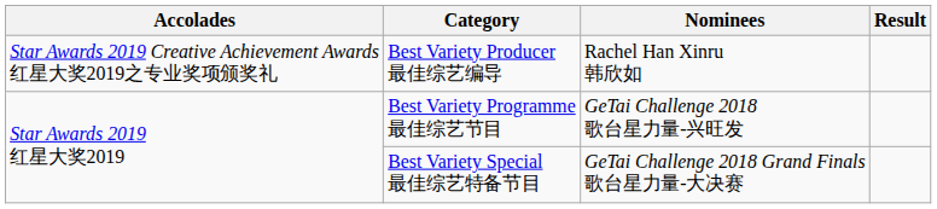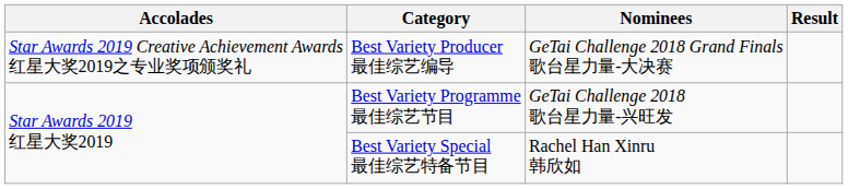 <table class="wikitable sortable">
 <tr>
 <th>Accolades</th>
 <th>Category</th>
 <th>Nominees</th>
 <th>Result</th>
 </tr>
 <tr>
 <td><em><a href='#'>Star Awards 2019</a> Creative Achievement Awards</em> <br> 红星大奖2019之专业奖项颁奖礼</td>
 <td><a href='#'>Best Variety Producer</a> <br> 最佳综艺编导</td>
-<td>Rachel Han Xinru<br>韩欣如</td>
+<td><em>GeTai Challenge 2018 Grand Finals</em> <br> 歌台星力量-大决赛</td>
 <td></td>
 </tr>
 <tr>
 <td rowspan=2><em><a href='#'>Star Awards 2019</a></em> <br> 红星大奖2019</td>
 <td><a href='#'>Best Variety Programme</a> <br> 最佳综艺节目</td>
 <td><em>GeTai Challenge 2018</em> <br> 歌台星力量-兴旺发</td>
 <td></td>
 </tr>
 <tr>
 <td><a href='#'>Best Variety Special</a> <br> 最佳综艺特备节目</td>
-<td><em>GeTai Challenge 2018 Grand Finals</em> <br> 歌台星力量-大决赛</td>
+<td>Rachel Han Xinru<br>韩欣如</td>
 <td></td>
 </tr>
 </table>
